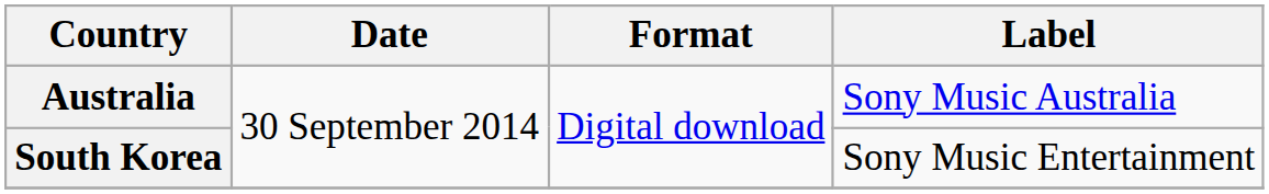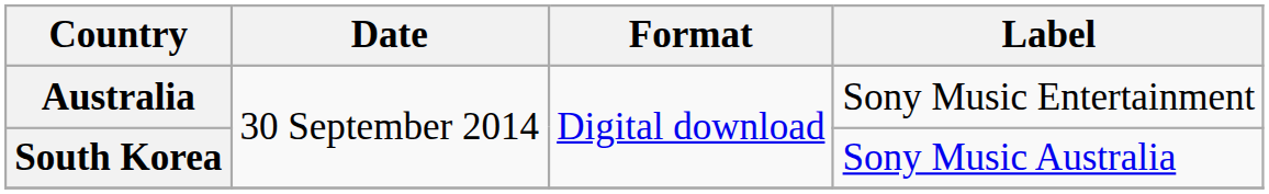 <table class="wikitable plainrowheaders">
 <tr>
 <th scope="col">Country</th>
 <th scope="col">Date</th>
 <th scope="col">Format</th>
 <th scope="col">Label</th>
 </tr>
 <tr>
 <th scope="row">Australia</th>
 <td rowspan="2">30 September 2014</td>
 <td rowspan="2"><a href='#'>Digital download</a></td>
-<td><a href='#'>Sony Music Australia</a></td>
+<td>Sony Music Entertainment</td>
 </tr>
 <tr>
 <th scope="row">South Korea</th>
-<td>Sony Music Entertainment</td>
+<td><a href='#'>Sony Music Australia</a></td>
 </tr>
 <tr>
 </tr>
 </table>
